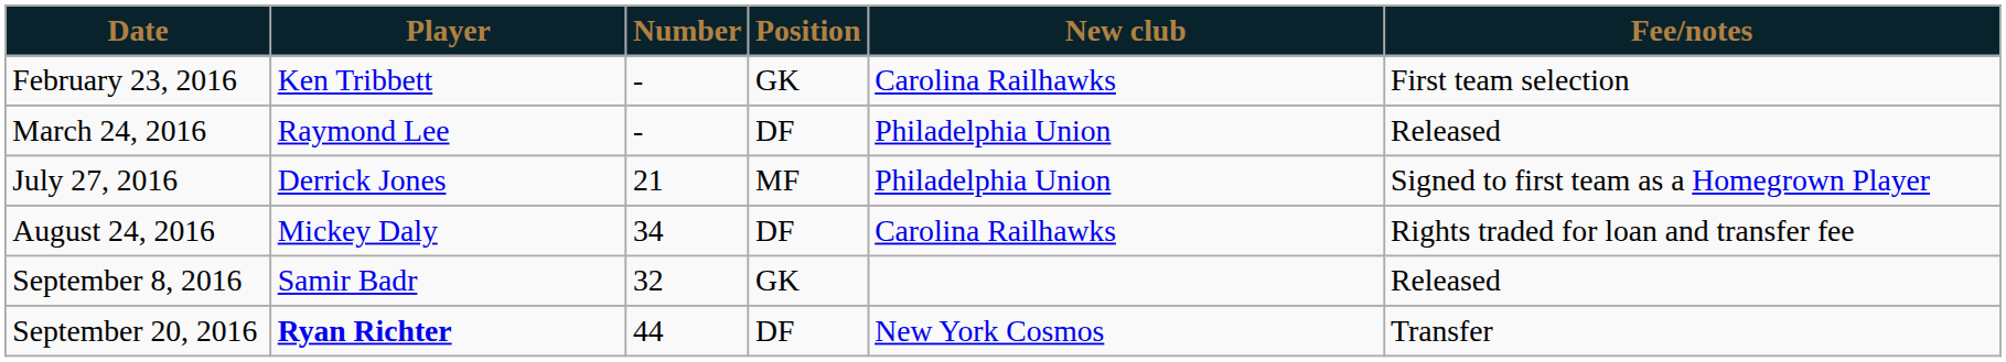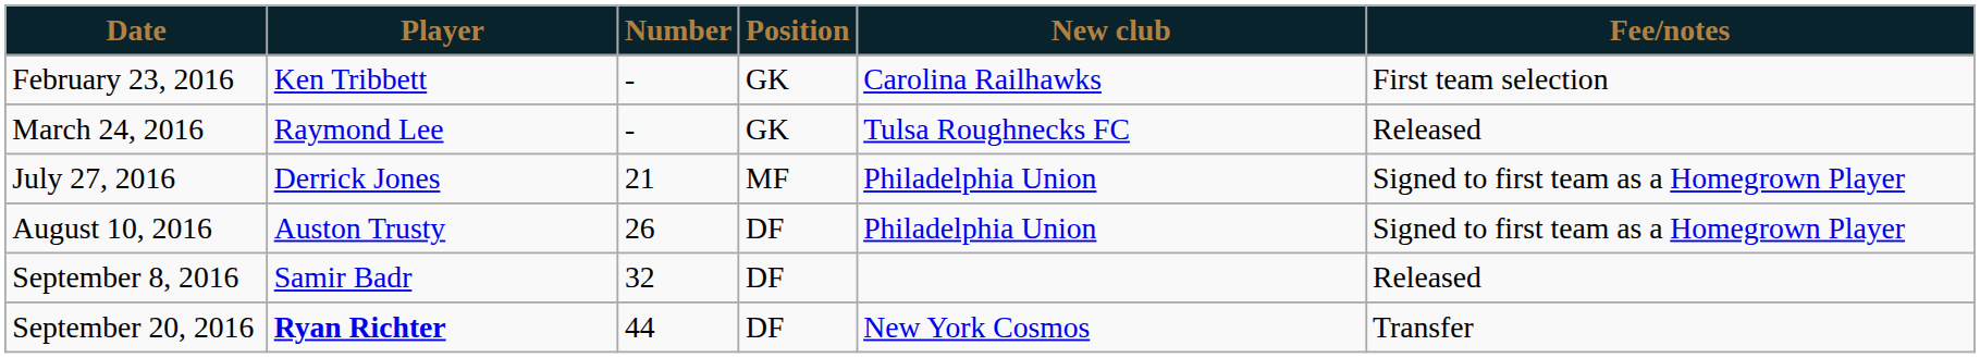 <table class="wikitable" style="text-align:left; font-size:95%;">
 <tr>
 <th style="background:#09232D; color:#B18142; width:125px;">Date</th>
 <th style="background:#09232D; color:#B18142; width:170px;">Player</th>
 <th style="background:#09232D; color:#B18142; width:50px;">Number</th>
 <th style="background:#09232D; color:#B18142; width:50px;">Position</th>
 <th style="background:#09232D; color:#B18142; width:250px;">New club</th>
 <th style="background:#09232D; color:#B18142; width:300px;">Fee/notes</th>
 </tr>
 <tr>
 <td>February 23, 2016</td>
 <td> <a href='#'>Ken Tribbett</a></td>
 <td>-</td>
 <td>GK</td>
 <td> <a href='#'>Carolina Railhawks</a></td>
 <td>First team selection</td>
 </tr>
 <tr>
 <td>March 24, 2016</td>
 <td> <a href='#'>Raymond Lee</a></td>
 <td>-</td>
-<td>DF</td>
-<td> <a href='#'>Philadelphia Union</a></td>
+<td>GK</td>
+<td> <a href='#'>Tulsa Roughnecks FC</a></td>
 <td>Released</td>
 </tr>
 <tr>
 <td>July 27, 2016</td>
 <td> <a href='#'>Derrick Jones</a></td>
 <td>21</td>
 <td>MF</td>
 <td> <a href='#'>Philadelphia Union</a></td>
 <td>Signed to first team as a <a href='#'>Homegrown Player</a></td>
 </tr>
 <tr>
-<td>August 24, 2016</td>
-<td> <a href='#'>Mickey Daly</a></td>
-<td>34</td>
+<td>August 10, 2016</td>
+<td> <a href='#'>Auston Trusty</a></td>
+<td>26</td>
 <td>DF</td>
-<td> <a href='#'>Carolina Railhawks</a></td>
-<td>Rights traded for loan and transfer fee</td>
+<td> <a href='#'>Philadelphia Union</a></td>
+<td>Signed to first team as a <a href='#'>Homegrown Player</a></td>
 </tr>
 <tr>
 <td>September 8, 2016</td>
 <td> <a href='#'>Samir Badr</a></td>
 <td>32</td>
-<td>GK</td>
+<td>DF</td>
 <td></td>
 <td>Released</td>
 </tr>
 <tr>
 <td>September 20, 2016</td>
 <td><strong> <a href='#'>Ryan Richter</a></strong></td>
 <td>44</td>
 <td>DF</td>
 <td> <a href='#'>New York Cosmos</a></td>
 <td>Transfer</td>
 </tr>
 </table>
